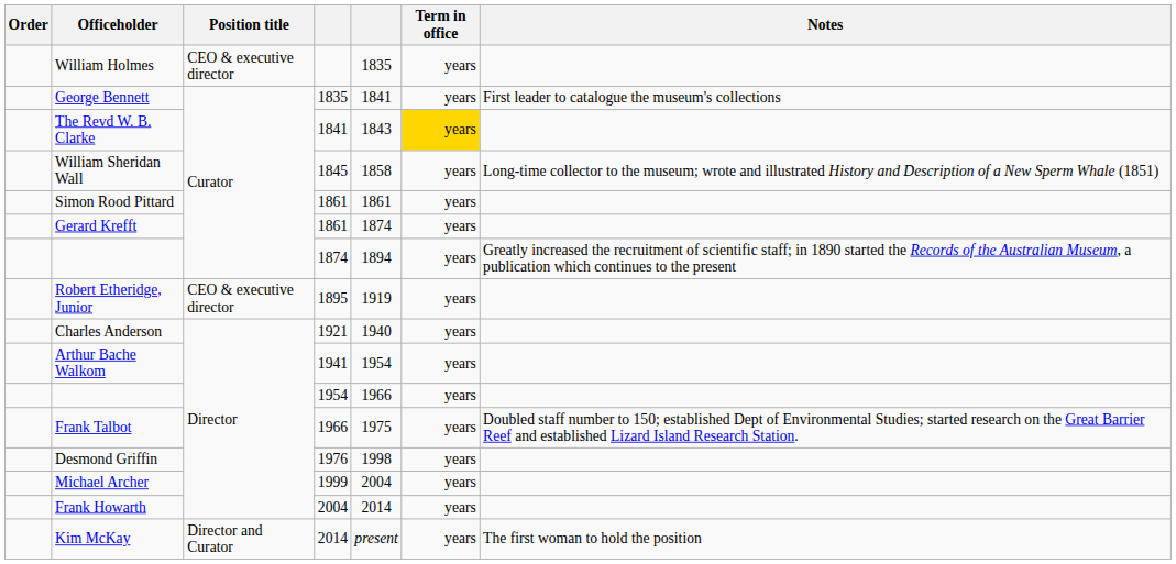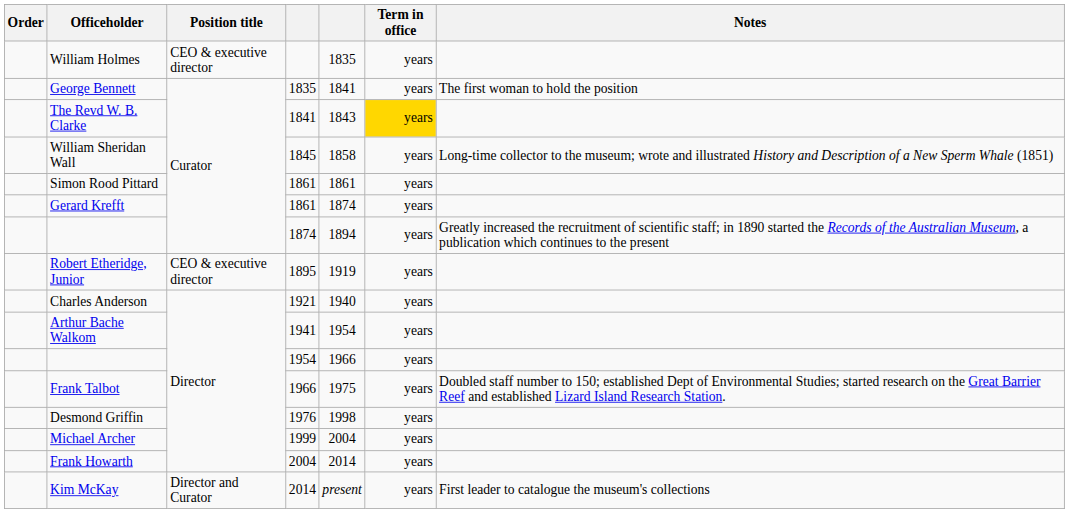 <table class="wikitable sortable">
 <tr>
 <th>Order</th>
 <th>Officeholder</th>
 <th>Position title</th>
 <th></th>
 <th></th>
 <th>Term in office</th>
 <th>Notes</th>
 </tr>
 <tr>
 <td align=center></td>
 <td>William Holmes</td>
 <td>CEO & executive director</td>
 <td align=center></td>
 <td align=center>1835</td>
 <td align=right> years</td>
 <td></td>
 </tr>
 <tr>
 <td align=center></td>
 <td><a href='#'>George Bennett</a></td>
 <td rowspan=6>Curator</td>
 <td align=center>1835</td>
 <td align=center>1841</td>
 <td align=right> years</td>
-<td>First leader to catalogue the museum's collections</td>
+<td>The first woman to hold the position</td>
 </tr>
 <tr>
 <td align=center></td>
 <td><a href='#'>The Revd W. B. Clarke</a></td>
 <td align=center>1841</td>
 <td align=center>1843</td>
 <td align=right style="background: gold;"> years</td>
 <td></td>
 </tr>
 <tr>
 <td align=center></td>
 <td>William Sheridan Wall</td>
 <td align=center>1845</td>
 <td align=center>1858</td>
 <td align=right> years</td>
 <td>Long-time collector to the museum; wrote and illustrated <em>History and Description of a New Sperm Whale</em> (1851)</td>
 </tr>
 <tr>
 <td align=center></td>
 <td>Simon Rood Pittard</td>
 <td align=center>1861</td>
 <td align=center>1861</td>
 <td align=right> years</td>
 <td></td>
 </tr>
 <tr>
 <td align=center></td>
 <td><a href='#'>Gerard Krefft</a></td>
 <td align=center>1861</td>
 <td align=center>1874</td>
 <td align=right> years</td>
 <td></td>
 </tr>
 <tr>
 <td align=center></td>
 <td></td>
 <td align=center>1874</td>
 <td align=center>1894</td>
 <td align=right> years</td>
 <td>Greatly increased the recruitment of scientific staff; in 1890 started the <em><a href='#'>Records of the Australian Museum</a></em>, a publication which continues to the present</td>
 </tr>
 <tr>
 <td align=center></td>
 <td><a href='#'>Robert Etheridge, Junior</a></td>
 <td>CEO & executive director</td>
 <td align=center>1895</td>
 <td align=center>1919</td>
 <td align=right> years</td>
 <td></td>
 </tr>
 <tr>
 <td align=center></td>
 <td>Charles Anderson</td>
 <td rowspan=7>Director</td>
 <td align=center>1921</td>
 <td align=center>1940</td>
 <td align=right> years</td>
 <td></td>
 </tr>
 <tr>
 <td align=center></td>
 <td><a href='#'>Arthur Bache Walkom</a></td>
 <td align=center>1941</td>
 <td align=center>1954</td>
 <td align=right> years</td>
 <td></td>
 </tr>
 <tr>
 <td align=center></td>
 <td></td>
 <td align=center>1954</td>
 <td align=center>1966</td>
 <td align=right> years</td>
 <td></td>
 </tr>
 <tr>
 <td align=center></td>
 <td><a href='#'>Frank Talbot</a></td>
 <td align=center>1966</td>
 <td align=center>1975</td>
 <td align=right> years</td>
 <td>Doubled staff number to 150; established Dept of Environmental Studies; started research on the <a href='#'>Great Barrier Reef</a> and established <a href='#'>Lizard Island Research Station</a>.</td>
 </tr>
 <tr>
 <td align=center></td>
 <td>Desmond Griffin</td>
 <td align=center>1976</td>
 <td align=center>1998</td>
 <td align=right> years</td>
 <td></td>
 </tr>
 <tr>
 <td align=center></td>
 <td><a href='#'>Michael Archer</a></td>
 <td align=center>1999</td>
 <td align=center>2004</td>
 <td align=right> years</td>
 <td></td>
 </tr>
 <tr>
 <td align=center></td>
 <td><a href='#'>Frank Howarth</a></td>
 <td align=center>2004</td>
 <td align=center>2014</td>
 <td align=right> years</td>
 <td></td>
 </tr>
 <tr>
 <td align=center></td>
 <td><a href='#'>Kim McKay</a> </td>
 <td>Director and Curator</td>
 <td align=center>2014</td>
 <td align=center><em>present</em></td>
 <td align=right> years</td>
-<td>The first woman to hold the position</td>
+<td>First leader to catalogue the museum's collections</td>
 </tr>
 </table>
